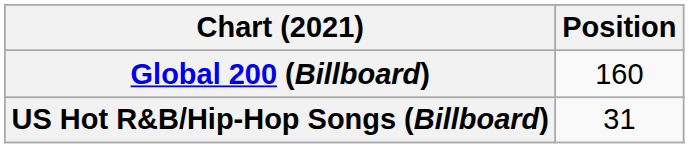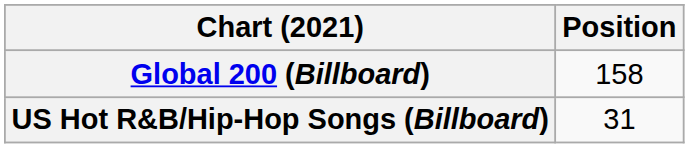 <table class="wikitable sortable plainrowheaders" style="text-align:center">
 <tr>
 <th scope="col">Chart (2021)</th>
 <th scope="col">Position</th>
 </tr>
 <tr>
 <th scope="row"><a href='#'>Global 200</a> (<em>Billboard</em>)</th>
-<td>160</td>
+<td>158</td>
 </tr>
 <tr>
 <th scope="row">US Hot R&B/Hip-Hop Songs (<em>Billboard</em>)</th>
 <td>31</td>
 </tr>
 </table>
